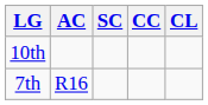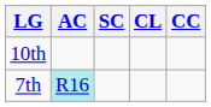 <table class="wikitable" style="text-align:center;">
 <tr>
 <th><a href='#'>LG</a></th>
 <th><a href='#'>AC</a></th>
 <th><a href='#'>SC</a></th>
+<th><a href='#'>CL</a></th>
 <th><a href='#'>CC</a></th>
-<th><a href='#'>CL</a></th>
 </tr>
 <tr>
 <td><a href='#'>10th</a></td>
 <td></td>
 <td></td>
 <td></td>
 <td></td>
 </tr>
 <tr>
 <td><a href='#'>7th</a></td>
-<td><a href='#'>R16</a></td>
+<td style="background: paleturquoise;"><a href='#'>R16</a></td>
 <td></td>
 <td></td>
 <td></td>
 </tr>
 </table>
